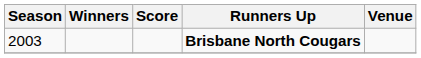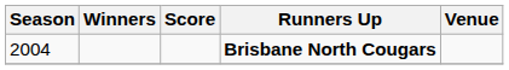 <table class="wikitable collapsible">
 <tr>
 <th>Season</th>
 <th>Winners</th>
 <th>Score</th>
 <th>Runners Up</th>
 <th>Venue</th>
 </tr>
 <tr>
-<td>2003</td>
+<td>2004</td>
 <td></td>
 <td></td>
 <td><strong>Brisbane North Cougars</strong></td>
 <td></td>
 </tr>
 <tr>
 </tr>
 </table>
